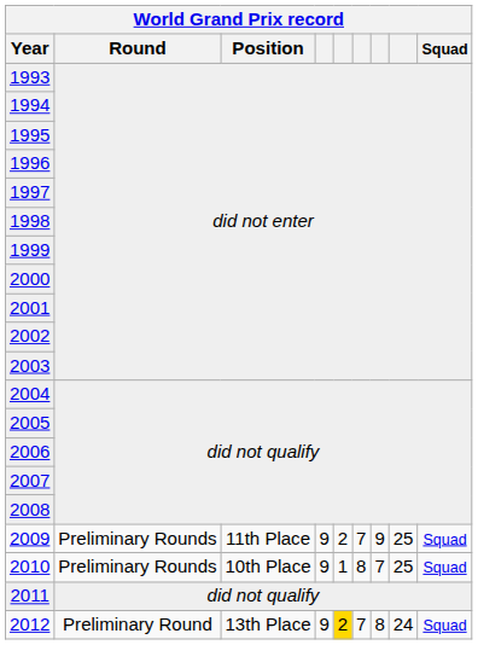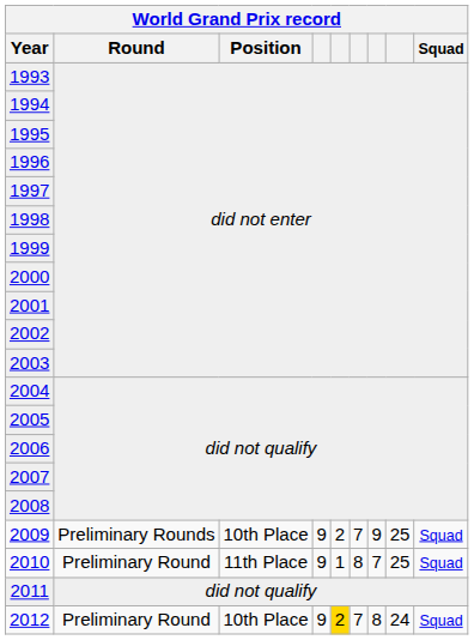 <table class="wikitable" style="text-align: center;">
 <tr>
 <th colspan=9><a href='#'>World Grand Prix record</a></th>
 </tr>
 <tr>
 <th>Year</th>
 <th>Round</th>
 <th>Position</th>
 <th></th>
 <th></th>
 <th></th>
 <th></th>
 <th></th>
 <th><small>Squad</small></th>
 </tr>
 <tr bgcolor="efefef">
 <td> <a href='#'>1993</a></td>
 <td colspan=8 rowspan=11 align=center><em>did not enter</em></td>
 </tr>
 <tr bgcolor="efefef">
 <td> <a href='#'>1994</a></td>
 </tr>
 <tr bgcolor="efefef">
 <td> <a href='#'>1995</a></td>
 </tr>
 <tr bgcolor="efefef">
 <td> <a href='#'>1996</a></td>
 </tr>
 <tr bgcolor="efefef">
 <td> <a href='#'>1997</a></td>
 </tr>
 <tr bgcolor="efefef">
 <td> <a href='#'>1998</a></td>
 </tr>
 <tr bgcolor="efefef">
 <td> <a href='#'>1999</a></td>
 </tr>
 <tr bgcolor="efefef">
 <td> <a href='#'>2000</a></td>
 </tr>
 <tr bgcolor="efefef">
 <td> <a href='#'>2001</a></td>
 </tr>
 <tr bgcolor="efefef">
 <td> <a href='#'>2002</a></td>
 </tr>
 <tr bgcolor="efefef">
 <td> <a href='#'>2003</a></td>
 </tr>
 <tr bgcolor="efefef">
 <td> <a href='#'>2004</a></td>
 <td colspan=8 rowspan=5 align=center><em>did not qualify</em></td>
 </tr>
 <tr bgcolor="efefef">
 <td> <a href='#'>2005</a></td>
 </tr>
 <tr bgcolor="efefef">
 <td> <a href='#'>2006</a></td>
 </tr>
 <tr bgcolor="efefef">
 <td> <a href='#'>2007</a></td>
 </tr>
 <tr bgcolor="efefef">
 <td> <a href='#'>2008</a></td>
 </tr>
 <tr>
 <td> <a href='#'>2009</a></td>
 <td>Preliminary Rounds</td>
-<td>11th Place</td>
+<td>10th Place</td>
 <td>9</td>
 <td>2</td>
 <td>7</td>
 <td>9</td>
 <td>25</td>
 <td><small><a href='#'>Squad</a></small></td>
 </tr>
 <tr>
 <td> <a href='#'>2010</a></td>
-<td>Preliminary Rounds</td>
-<td>10th Place</td>
+<td>Preliminary Round</td>
+<td>11th Place</td>
 <td>9</td>
 <td>1</td>
 <td>8</td>
 <td>7</td>
 <td>25</td>
 <td><small><a href='#'>Squad</a></small></td>
 </tr>
 <tr bgcolor="efefef">
 <td> <a href='#'>2011</a></td>
 <td colspan=8 rowspan=1 align=center><em>did not qualify</em></td>
 </tr>
 <tr>
 <td> <a href='#'>2012</a></td>
 <td>Preliminary Round</td>
-<td>13th Place</td>
+<td>10th Place</td>
 <td>9</td>
 <td style="background: gold;">2</td>
 <td>7</td>
 <td>8</td>
 <td>24</td>
 <td><small><a href='#'>Squad</a></small></td>
 </tr>
 </table>
